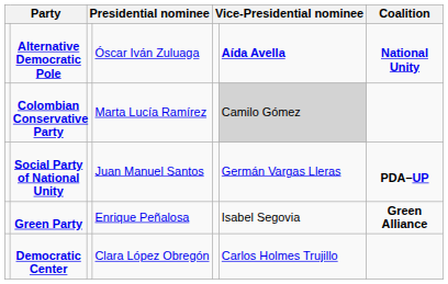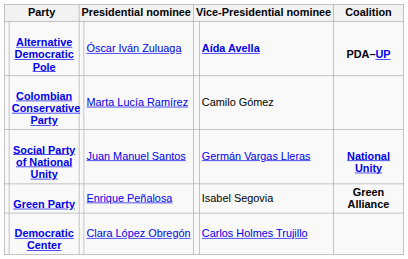 <table class="vertical-align-top wikitable">
 <tr>
 <th scope=colgroup colspan=2>Party</th>
 <th scope=colgroup colspan=2>Presidential nominee</th>
 <th scope=colgroup colspan=2>Vice-Presidential nominee</th>
 <th scope=col>Coalition</th>
 </tr>
 <tr>
 <td bgcolor=></td>
 <td style="max-width:95px; text-align:center"> <br> <strong><a href='#'>Alternative Democratic Pole</a></strong></td>
 <td></td>
 <td><a href='#'>Óscar Iván Zuluaga</a></td>
 <td></td>
 <td><strong><a href='#'>Aída Avella</a></strong></td>
-<td style="max-width:95px; text-align:center"> <br> <strong><a href='#'>National Unity</a></strong></td>
+<td style="max-width:95px; text-align:center">  <br> <strong>PDA–<a href='#'>UP</a></strong></td>
 </tr>
 <tr>
 <td bgcolor=></td>
 <td style="max-width:95px; text-align:center"> <br> <strong><a href='#'>Colombian Conservative Party</a></strong></td>
 <td></td>
 <td><a href='#'>Marta Lucía Ramírez</a></td>
 <td></td>
-<td style="background: lightgrey;">Camilo Gómez</td>
+<td>Camilo Gómez</td>
 <td></td>
 </tr>
 <tr>
 <td bgcolor=></td>
 <td style="max-width:95px; text-align:center"> <br> <strong><a href='#'>Social Party of National Unity</a></strong></td>
 <td></td>
 <td><a href='#'>Juan Manuel Santos</a></td>
 <td></td>
 <td><a href='#'>Germán Vargas Lleras</a></td>
-<td style="max-width:95px; text-align:center">  <br> <strong>PDA–<a href='#'>UP</a></strong></td>
+<td style="max-width:95px; text-align:center"> <br> <strong><a href='#'>National Unity</a></strong></td>
 </tr>
 <tr>
 <td bgcolor=></td>
 <td style="max-width:95px; text-align:center"> <br> <strong><a href='#'>Green Party</a></strong></td>
 <td></td>
 <td><a href='#'>Enrique Peñalosa</a></td>
 <td></td>
 <td>Isabel Segovia</td>
 <td style="max-width:95px; text-align:center"><strong>Green Alliance</strong></td>
 </tr>
 <tr>
 <td bgcolor=></td>
 <td style="max-width:95px; text-align:center"> <br> <strong><a href='#'>Democratic Center</a></strong></td>
 <td></td>
 <td><a href='#'>Clara López Obregón</a></td>
 <td></td>
 <td><a href='#'>Carlos Holmes Trujillo</a></td>
 <td></td>
 </tr>
 </table>
